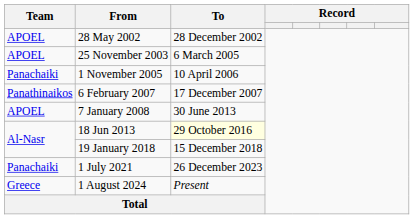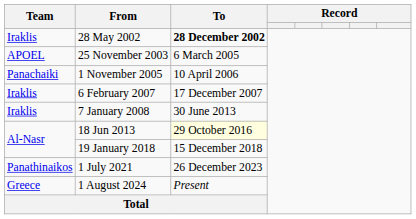 <table class="wikitable" style="text-align:center">
 <tr>
 <th rowspan="2">Team</th>
 <th rowspan="2">From</th>
 <th rowspan="2">To</th>
 <th colspan="8">Record</th>
 </tr>
 <tr>
 <th width=30></th>
 <th width=30></th>
 <th width=30></th>
 <th width=30></th>
 <th width=40></th>
 </tr>
 <tr>
-<td align=left> <a href='#'>APOEL</a></td>
+<td align=left> <a href='#'>Iraklis</a></td>
 <td align=left>28 May 2002</td>
-<td align=left>28 December 2002<br></td>
+<td align=left><strong>28 December 2002<br></strong></td>
 </tr>
 <tr>
 <td align=left> <a href='#'>APOEL</a></td>
 <td align=left>25 November 2003</td>
 <td align=left>6 March 2005<br></td>
 </tr>
 <tr>
 <td align=left> <a href='#'>Panachaiki</a></td>
 <td align=left>1 November 2005</td>
 <td align=left>10 April 2006<br></td>
 </tr>
 <tr>
-<td align=left> <a href='#'>Panathinaikos</a></td>
+<td align=left> <a href='#'>Iraklis</a></td>
 <td align=left>6 February 2007</td>
 <td align=left>17 December 2007<br></td>
 </tr>
 <tr>
-<td align=left> <a href='#'>APOEL</a></td>
+<td align=left> <a href='#'>Iraklis</a></td>
 <td align=left>7 January 2008</td>
 <td align=left>30 June 2013<br></td>
 </tr>
 <tr>
 <td rowspan="2" align="left"> <a href='#'>Al-Nasr</a></td>
 <td align=left>18 Jun 2013</td>
 <td align=left style="background: lightyellow;">29 October 2016<br></td>
 </tr>
 <tr>
 <td align=left>19 January 2018</td>
 <td align=left>15 December 2018<br></td>
 </tr>
 <tr>
-<td align=left> <a href='#'>Panachaiki</a></td>
+<td align=left> <a href='#'>Panathinaikos</a></td>
 <td align=left>1 July 2021</td>
 <td align=left>26 December 2023<br></td>
 </tr>
 <tr>
 <td align=left> <a href='#'>Greece</a></td>
 <td align=left>1 August 2024</td>
 <td align=left><em>Present</em><br></td>
 </tr>
 <tr>
 <th colspan="3">Total<br></th>
 </tr>
 </table>
